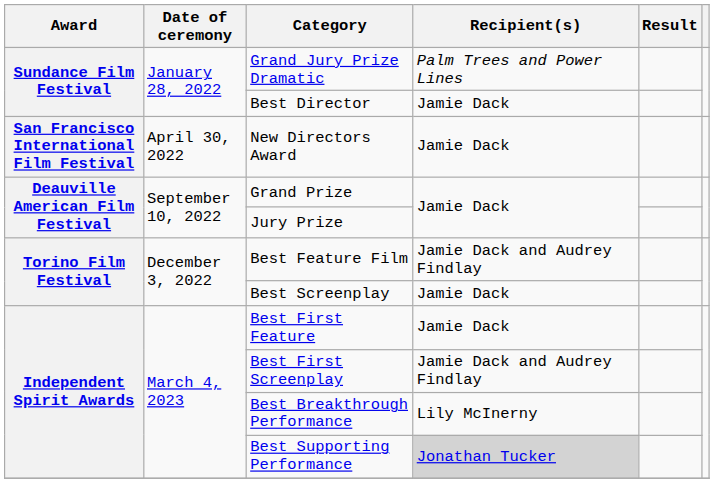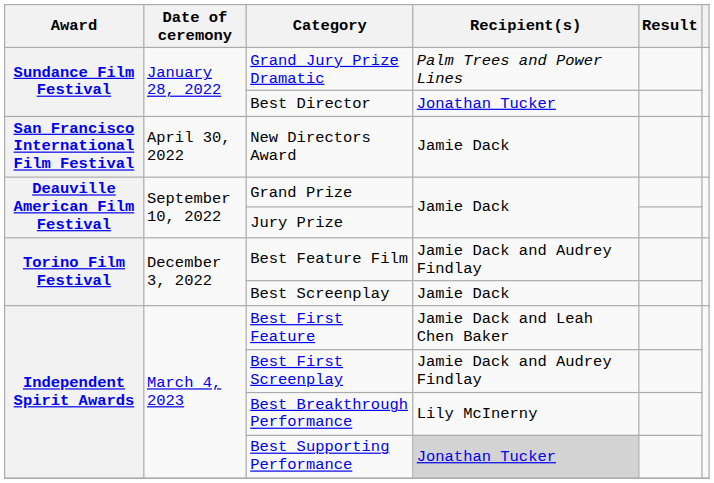 <table class="wikitable sortable plainrowheaders" style="width: 95%;">
 <tr>
 <th scope="col" style="width:20%;">Award</th>
 <th scope="col" style="width:15%;">Date of ceremony</th>
 <th scope="col" style="width:25%;">Category</th>
 <th scope="col" style="width:35%;">Recipient(s)</th>
 <th scope="col" style="width:5%;">Result</th>
 <th scope="col" style="width:5%;" class="unsortable"></th>
 </tr>
 <tr>
 <th rowspan="2" scope="row"><a href='#'>Sundance Film Festival</a></th>
 <td rowspan="2"><a href='#'>January 28, 2022</a></td>
 <td><a href='#'>Grand Jury Prize Dramatic</a></td>
 <td><em>Palm Trees and Power Lines</em></td>
 <td></td>
 <td rowspan="2"></td>
 </tr>
 <tr>
 <td>Best Director</td>
-<td>Jamie Dack</td>
+<td><a href='#'>Jonathan Tucker</a></td>
 <td></td>
 </tr>
 <tr>
 <th scope="row"><a href='#'>San Francisco International Film Festival</a></th>
 <td>April 30, 2022</td>
 <td>New Directors Award</td>
 <td>Jamie Dack</td>
 <td></td>
 <td></td>
 </tr>
 <tr>
 <th rowspan="2" scope="row"><a href='#'>Deauville American Film Festival</a></th>
 <td rowspan="2">September 10, 2022</td>
 <td>Grand Prize</td>
 <td rowspan="2">Jamie Dack</td>
 <td></td>
 <td rowspan="2"></td>
 </tr>
 <tr>
 <td>Jury Prize</td>
 <td></td>
 </tr>
 <tr>
 <th rowspan="2" scope="row"><a href='#'>Torino Film Festival</a></th>
 <td rowspan="2">December 3, 2022</td>
 <td>Best Feature Film</td>
 <td>Jamie Dack and Audrey Findlay</td>
 <td></td>
 <td rowspan="2"></td>
 </tr>
 <tr>
 <td>Best Screenplay</td>
 <td>Jamie Dack</td>
 <td></td>
 </tr>
 <tr>
 <th rowspan="4" scope="row"><a href='#'>Independent Spirit Awards</a></th>
 <td rowspan="4"><a href='#'>March 4, 2023</a></td>
 <td><a href='#'>Best First Feature</a></td>
-<td>Jamie Dack</td>
+<td>Jamie Dack and Leah Chen Baker</td>
 <td></td>
 <td rowspan="4"></td>
 </tr>
 <tr>
 <td><a href='#'>Best First Screenplay</a></td>
 <td>Jamie Dack and Audrey Findlay</td>
 <td></td>
 </tr>
 <tr>
 <td><a href='#'>Best Breakthrough Performance</a></td>
 <td>Lily McInerny</td>
 <td></td>
 </tr>
 <tr>
 <td><a href='#'>Best Supporting Performance</a></td>
 <td style="background: lightgrey;"><a href='#'>Jonathan Tucker</a></td>
 <td></td>
 </tr>
 <tr>
 </tr>
 </table>
